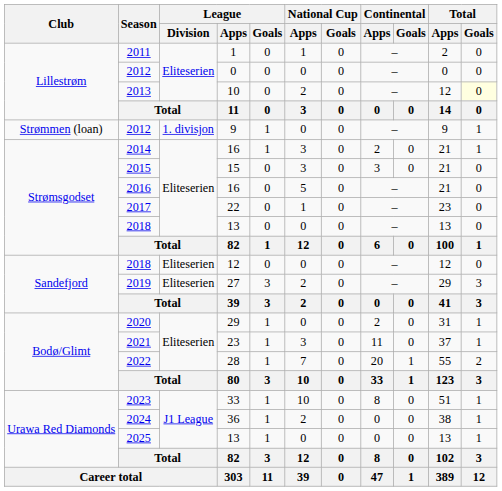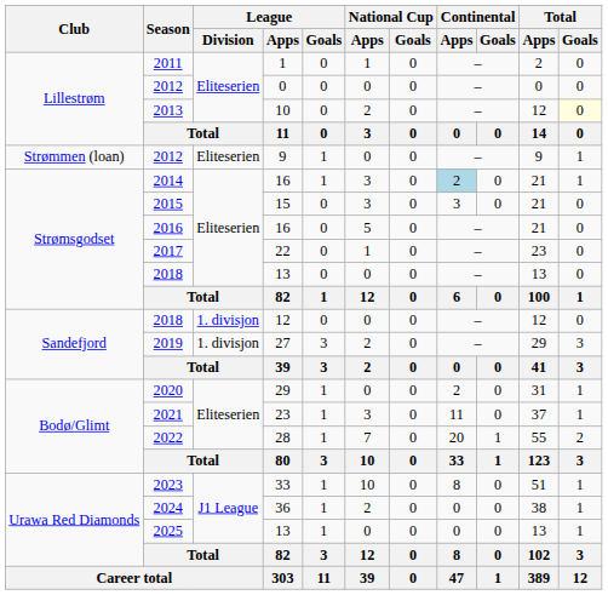 <table class="wikitable" style="text-align:center">
 <tr>
 <th rowspan="2">Club</th>
 <th rowspan="2">Season</th>
 <th colspan="3">League</th>
 <th colspan="2">National Cup</th>
 <th colspan="2">Continental</th>
 <th colspan="2">Total</th>
 </tr>
 <tr>
 <th>Division</th>
 <th>Apps</th>
 <th>Goals</th>
 <th>Apps</th>
 <th>Goals</th>
 <th>Apps</th>
 <th>Goals</th>
 <th>Apps</th>
 <th>Goals</th>
 </tr>
 <tr>
 <td rowspan="4"><a href='#'>Lillestrøm</a></td>
 <td><a href='#'>2011</a></td>
 <td rowspan="3"><a href='#'>Eliteserien</a></td>
 <td>1</td>
 <td>0</td>
 <td>1</td>
 <td>0</td>
 <td colspan="2">–</td>
 <td>2</td>
 <td>0</td>
 </tr>
 <tr>
 <td><a href='#'>2012</a></td>
 <td>0</td>
 <td>0</td>
 <td>0</td>
 <td>0</td>
 <td colspan="2">–</td>
 <td>0</td>
 <td>0</td>
 </tr>
 <tr>
 <td><a href='#'>2013</a></td>
 <td>10</td>
 <td>0</td>
 <td>2</td>
 <td>0</td>
 <td colspan="2">–</td>
 <td>12</td>
 <td style="background: lightyellow;">0</td>
 </tr>
 <tr>
 <th colspan="2">Total</th>
 <th>11</th>
 <th>0</th>
 <th>3</th>
 <th>0</th>
 <th>0</th>
 <th>0</th>
 <th>14</th>
 <th>0</th>
 </tr>
 <tr>
 <td><a href='#'>Strømmen</a> (loan)</td>
 <td><a href='#'>2012</a></td>
-<td><a href='#'>1. divisjon</a></td>
+<td>Eliteserien</td>
 <td>9</td>
 <td>1</td>
 <td>0</td>
 <td>0</td>
 <td colspan="2">–</td>
 <td>9</td>
 <td>1</td>
 </tr>
 <tr>
 <td rowspan="6"><a href='#'>Strømsgodset</a></td>
 <td><a href='#'>2014</a></td>
 <td rowspan="5">Eliteserien</td>
 <td>16</td>
 <td>1</td>
 <td>3</td>
 <td>0</td>
-<td>2</td>
+<td style="background: lightblue;">2</td>
 <td>0</td>
 <td>21</td>
 <td>1</td>
 </tr>
 <tr>
 <td><a href='#'>2015</a></td>
 <td>15</td>
 <td>0</td>
 <td>3</td>
 <td>0</td>
 <td>3</td>
 <td>0</td>
 <td>21</td>
 <td>0</td>
 </tr>
 <tr>
 <td><a href='#'>2016</a></td>
 <td>16</td>
 <td>0</td>
 <td>5</td>
 <td>0</td>
 <td colspan="2">–</td>
 <td>21</td>
 <td>0</td>
 </tr>
 <tr>
 <td><a href='#'>2017</a></td>
 <td>22</td>
 <td>0</td>
 <td>1</td>
 <td>0</td>
 <td colspan="2">–</td>
 <td>23</td>
 <td>0</td>
 </tr>
 <tr>
 <td><a href='#'>2018</a></td>
 <td>13</td>
 <td>0</td>
 <td>0</td>
 <td>0</td>
 <td colspan="2">–</td>
 <td>13</td>
 <td>0</td>
 </tr>
 <tr>
 <th colspan="2">Total</th>
 <th>82</th>
 <th>1</th>
 <th>12</th>
 <th>0</th>
 <th>6</th>
 <th>0</th>
 <th>100</th>
 <th>1</th>
 </tr>
 <tr>
 <td rowspan="3"><a href='#'>Sandefjord</a></td>
 <td><a href='#'>2018</a></td>
-<td>Eliteserien</td>
+<td><a href='#'>1. divisjon</a></td>
 <td>12</td>
 <td>0</td>
 <td>0</td>
 <td>0</td>
 <td colspan="2">–</td>
 <td>12</td>
 <td>0</td>
 </tr>
 <tr>
 <td><a href='#'>2019</a></td>
-<td>Eliteserien</td>
+<td>1. divisjon</td>
 <td>27</td>
 <td>3</td>
 <td>2</td>
 <td>0</td>
 <td colspan="2">–</td>
 <td>29</td>
 <td>3</td>
 </tr>
 <tr>
 <th colspan="2">Total</th>
 <th>39</th>
 <th>3</th>
 <th>2</th>
 <th>0</th>
 <th>0</th>
 <th>0</th>
 <th>41</th>
 <th>3</th>
 </tr>
 <tr>
 <td rowspan="4"><a href='#'>Bodø/Glimt</a></td>
 <td><a href='#'>2020</a></td>
 <td rowspan="3">Eliteserien</td>
 <td>29</td>
 <td>1</td>
 <td>0</td>
 <td>0</td>
 <td>2</td>
 <td>0</td>
 <td>31</td>
 <td>1</td>
 </tr>
 <tr>
 <td><a href='#'>2021</a></td>
 <td>23</td>
 <td>1</td>
 <td>3</td>
 <td>0</td>
 <td>11</td>
 <td>0</td>
 <td>37</td>
 <td>1</td>
 </tr>
 <tr>
 <td><a href='#'>2022</a></td>
 <td>28</td>
 <td>1</td>
 <td>7</td>
 <td>0</td>
 <td>20</td>
 <td>1</td>
 <td>55</td>
 <td>2</td>
 </tr>
 <tr>
 <th colspan="2">Total</th>
 <th>80</th>
 <th>3</th>
 <th>10</th>
 <th>0</th>
 <th>33</th>
 <th>1</th>
 <th>123</th>
 <th>3</th>
 </tr>
 <tr>
 <td rowspan="4"><a href='#'>Urawa Red Diamonds</a></td>
 <td><a href='#'>2023</a></td>
 <td rowspan="3"><a href='#'>J1 League</a></td>
 <td>33</td>
 <td>1</td>
 <td>10</td>
 <td>0</td>
 <td>8</td>
 <td>0</td>
 <td>51</td>
 <td>1</td>
 </tr>
 <tr>
 <td><a href='#'>2024</a></td>
 <td>36</td>
 <td>1</td>
 <td>2</td>
 <td>0</td>
 <td>0</td>
 <td>0</td>
 <td>38</td>
 <td>1</td>
 </tr>
 <tr>
 <td><a href='#'>2025</a></td>
 <td>13</td>
 <td>1</td>
 <td>0</td>
 <td>0</td>
 <td>0</td>
 <td>0</td>
 <td>13</td>
 <td>1</td>
 </tr>
 <tr>
 <th colspan="2">Total</th>
 <th>82</th>
 <th>3</th>
 <th>12</th>
 <th>0</th>
 <th>8</th>
 <th>0</th>
 <th>102</th>
 <th>3</th>
 </tr>
 <tr>
 <th colspan="3">Career total</th>
 <th>303</th>
 <th>11</th>
 <th>39</th>
 <th>0</th>
 <th>47</th>
 <th>1</th>
 <th>389</th>
 <th>12</th>
 </tr>
 </table>
